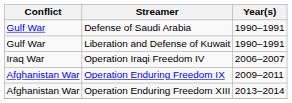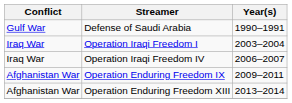 <table class=wikitable>
 <tr>
 <th>Conflict</th>
 <th>Streamer</th>
 <th>Year(s)</th>
 </tr>
 <tr>
 <td><a href='#'>Gulf War</a></td>
 <td>Defense of Saudi Arabia</td>
 <td>1990–1991</td>
 </tr>
 <tr>
-<td>Gulf War</td>
-<td>Liberation and Defense of Kuwait</td>
-<td>1990–1991</td>
+<td><a href='#'>Iraq War</a></td>
+<td><a href='#'>Operation Iraqi Freedom I</a></td>
+<td>2003–2004</td>
 </tr>
 <tr>
 <td>Iraq War</td>
 <td>Operation Iraqi Freedom IV</td>
 <td>2006–2007</td>
 </tr>
 <tr>
 <td><a href='#'>Afghanistan War</a></td>
 <td><a href='#'>Operation Enduring Freedom IX</a></td>
 <td>2009–2011</td>
 </tr>
 <tr>
 <td>Afghanistan War</td>
 <td>Operation Enduring Freedom XIII</td>
 <td>2013–2014</td>
 </tr>
 <tr>
 </tr>
 </table>
